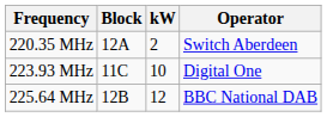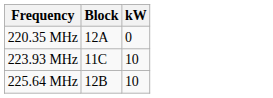 <table class="wikitable sortable">
 <tr>
 <th>Frequency</th>
 <th>Block</th>
 <th>kW</th>
-<th>Operator</th>
 </tr>
 <tr>
 <td>220.35 MHz</td>
 <td>12A</td>
-<td>2</td>
-<td><a href='#'>Switch Aberdeen</a></td>
+<td>0</td>
 </tr>
 <tr>
 <td>223.93 MHz</td>
 <td>11C</td>
 <td>10</td>
-<td><a href='#'>Digital One</a></td>
 </tr>
 <tr>
 <td>225.64 MHz</td>
 <td>12B</td>
-<td>12</td>
-<td><a href='#'>BBC National DAB</a></td>
+<td>10</td>
 </tr>
 </table>
